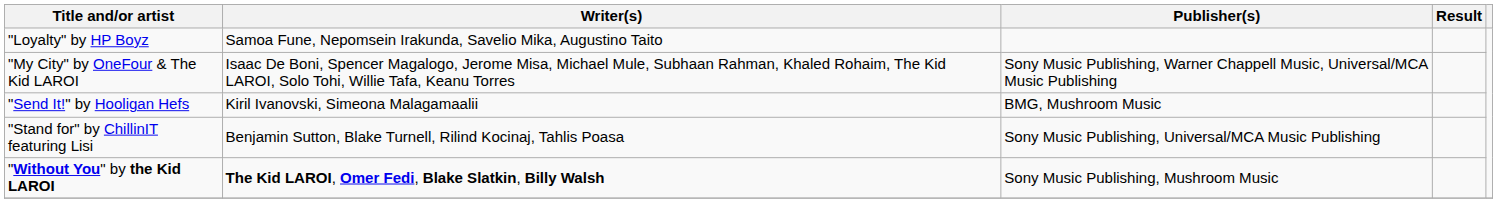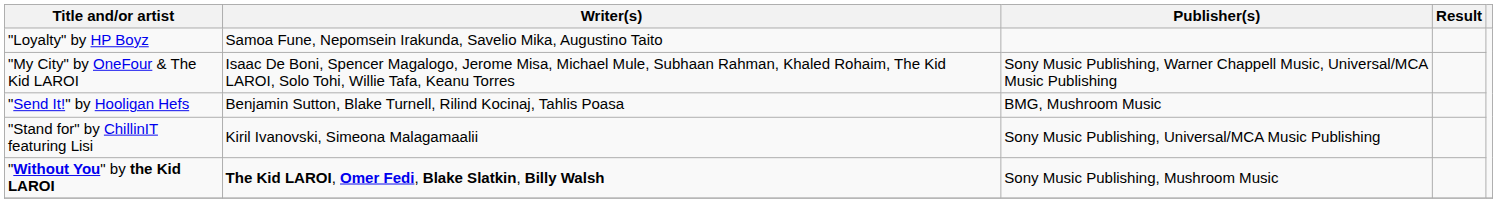 <table class="wikitable" width=100%>
 <tr>
 <th scope="col">Title and/or artist</th>
 <th scope="col">Writer(s)</th>
 <th scope="col">Publisher(s)</th>
 <th scope="col">Result</th>
 <th scope="col"></th>
 </tr>
 <tr>
 <td>"Loyalty" by <a href='#'>HP Boyz</a></td>
 <td>Samoa Fune, Nepomsein Irakunda, Savelio Mika, Augustino Taito</td>
 <td></td>
 <td></td>
 <td rowspan="5"></td>
 </tr>
 <tr>
 <td>"My City" by <a href='#'>OneFour</a> & The Kid LAROI</td>
 <td>Isaac De Boni, Spencer Magalogo, Jerome Misa, Michael Mule, Subhaan Rahman, Khaled Rohaim, The Kid LAROI, Solo Tohi, Willie Tafa, Keanu Torres</td>
 <td>Sony Music Publishing, Warner Chappell Music, Universal/MCA Music Publishing</td>
 <td></td>
 </tr>
 <tr>
 <td>"<a href='#'>Send It!</a>" by <a href='#'>Hooligan Hefs</a></td>
-<td>Kiril Ivanovski, Simeona Malagamaalii</td>
+<td>Benjamin Sutton, Blake Turnell, Rilind Kocinaj, Tahlis Poasa</td>
 <td>BMG, Mushroom Music</td>
 <td></td>
 </tr>
 <tr>
 <td>"Stand for" by <a href='#'>ChillinIT</a> featuring Lisi</td>
-<td>Benjamin Sutton, Blake Turnell, Rilind Kocinaj, Tahlis Poasa</td>
+<td>Kiril Ivanovski, Simeona Malagamaalii</td>
 <td>Sony Music Publishing, Universal/MCA Music Publishing</td>
 <td></td>
 </tr>
 <tr>
 <td>"<strong><a href='#'>Without You</a></strong>" by <strong>the Kid LAROI</strong></td>
 <td><strong>The Kid LAROI</strong>, <strong><a href='#'>Omer Fedi</a></strong>, <strong>Blake Slatkin</strong>, <strong>Billy Walsh</strong></td>
 <td>Sony Music Publishing, Mushroom Music</td>
 <td></td>
 </tr>
 <tr>
 </tr>
 </table>
